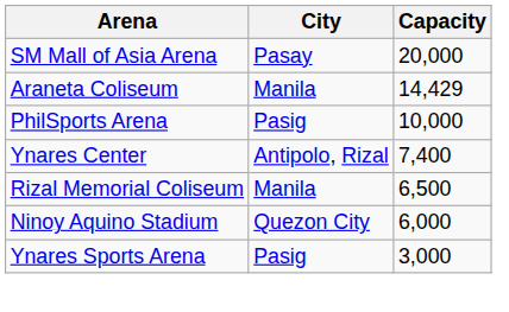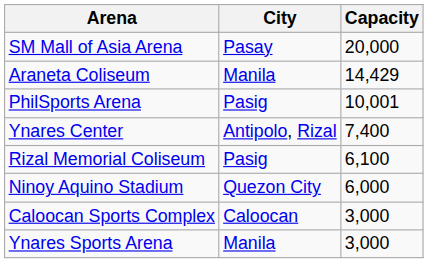 <table class="wikitable">
 <tr>
 <th>Arena</th>
 <th>City</th>
 <th>Capacity</th>
 </tr>
 <tr>
 <td><a href='#'>SM Mall of Asia Arena</a></td>
 <td><a href='#'>Pasay</a></td>
 <td>20,000</td>
 </tr>
 <tr>
 <td><a href='#'>Araneta Coliseum</a></td>
 <td><a href='#'>Manila</a></td>
 <td>14,429</td>
 </tr>
 <tr>
 <td><a href='#'>PhilSports Arena</a></td>
 <td><a href='#'>Pasig</a></td>
-<td>10,000</td>
+<td>10,001</td>
 </tr>
 <tr>
 <td><a href='#'>Ynares Center</a></td>
 <td><a href='#'>Antipolo</a>, <a href='#'>Rizal</a></td>
 <td>7,400</td>
 </tr>
 <tr>
 <td><a href='#'>Rizal Memorial Coliseum</a></td>
-<td><a href='#'>Manila</a></td>
-<td>6,500</td>
+<td><a href='#'>Pasig</a></td>
+<td>6,100</td>
 </tr>
 <tr>
 <td><a href='#'>Ninoy Aquino Stadium</a></td>
 <td><a href='#'>Quezon City</a></td>
 <td>6,000</td>
 </tr>
 <tr>
+<td><a href='#'>Caloocan Sports Complex</a></td>
+<td><a href='#'>Caloocan</a></td>
+<td>3,000</td>
+</tr>
+<tr>
 <td><a href='#'>Ynares Sports Arena</a></td>
-<td><a href='#'>Pasig</a></td>
+<td><a href='#'>Manila</a></td>
 <td>3,000</td>
 </tr>
 </table>
